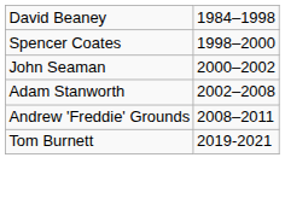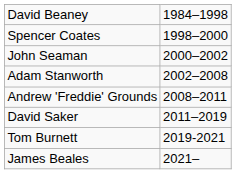 <table class="wikitable">
 <tr>
 <td>David Beaney</td>
 <td>1984–1998</td>
 </tr>
 <tr>
 <td>Spencer Coates</td>
 <td>1998–2000</td>
 </tr>
 <tr>
 <td>John Seaman</td>
 <td>2000–2002</td>
 </tr>
 <tr>
 <td>Adam Stanworth</td>
 <td>2002–2008</td>
 </tr>
 <tr>
 <td>Andrew 'Freddie' Grounds</td>
 <td>2008–2011</td>
 </tr>
 <tr>
+<td>David Saker</td>
+<td>2011–2019</td>
+</tr>
+<tr>
 <td>Tom Burnett</td>
 <td>2019-2021</td>
 </tr>
+<tr>
+<td>James Beales</td>
+<td>2021–</td>
+</tr>
 </table>
